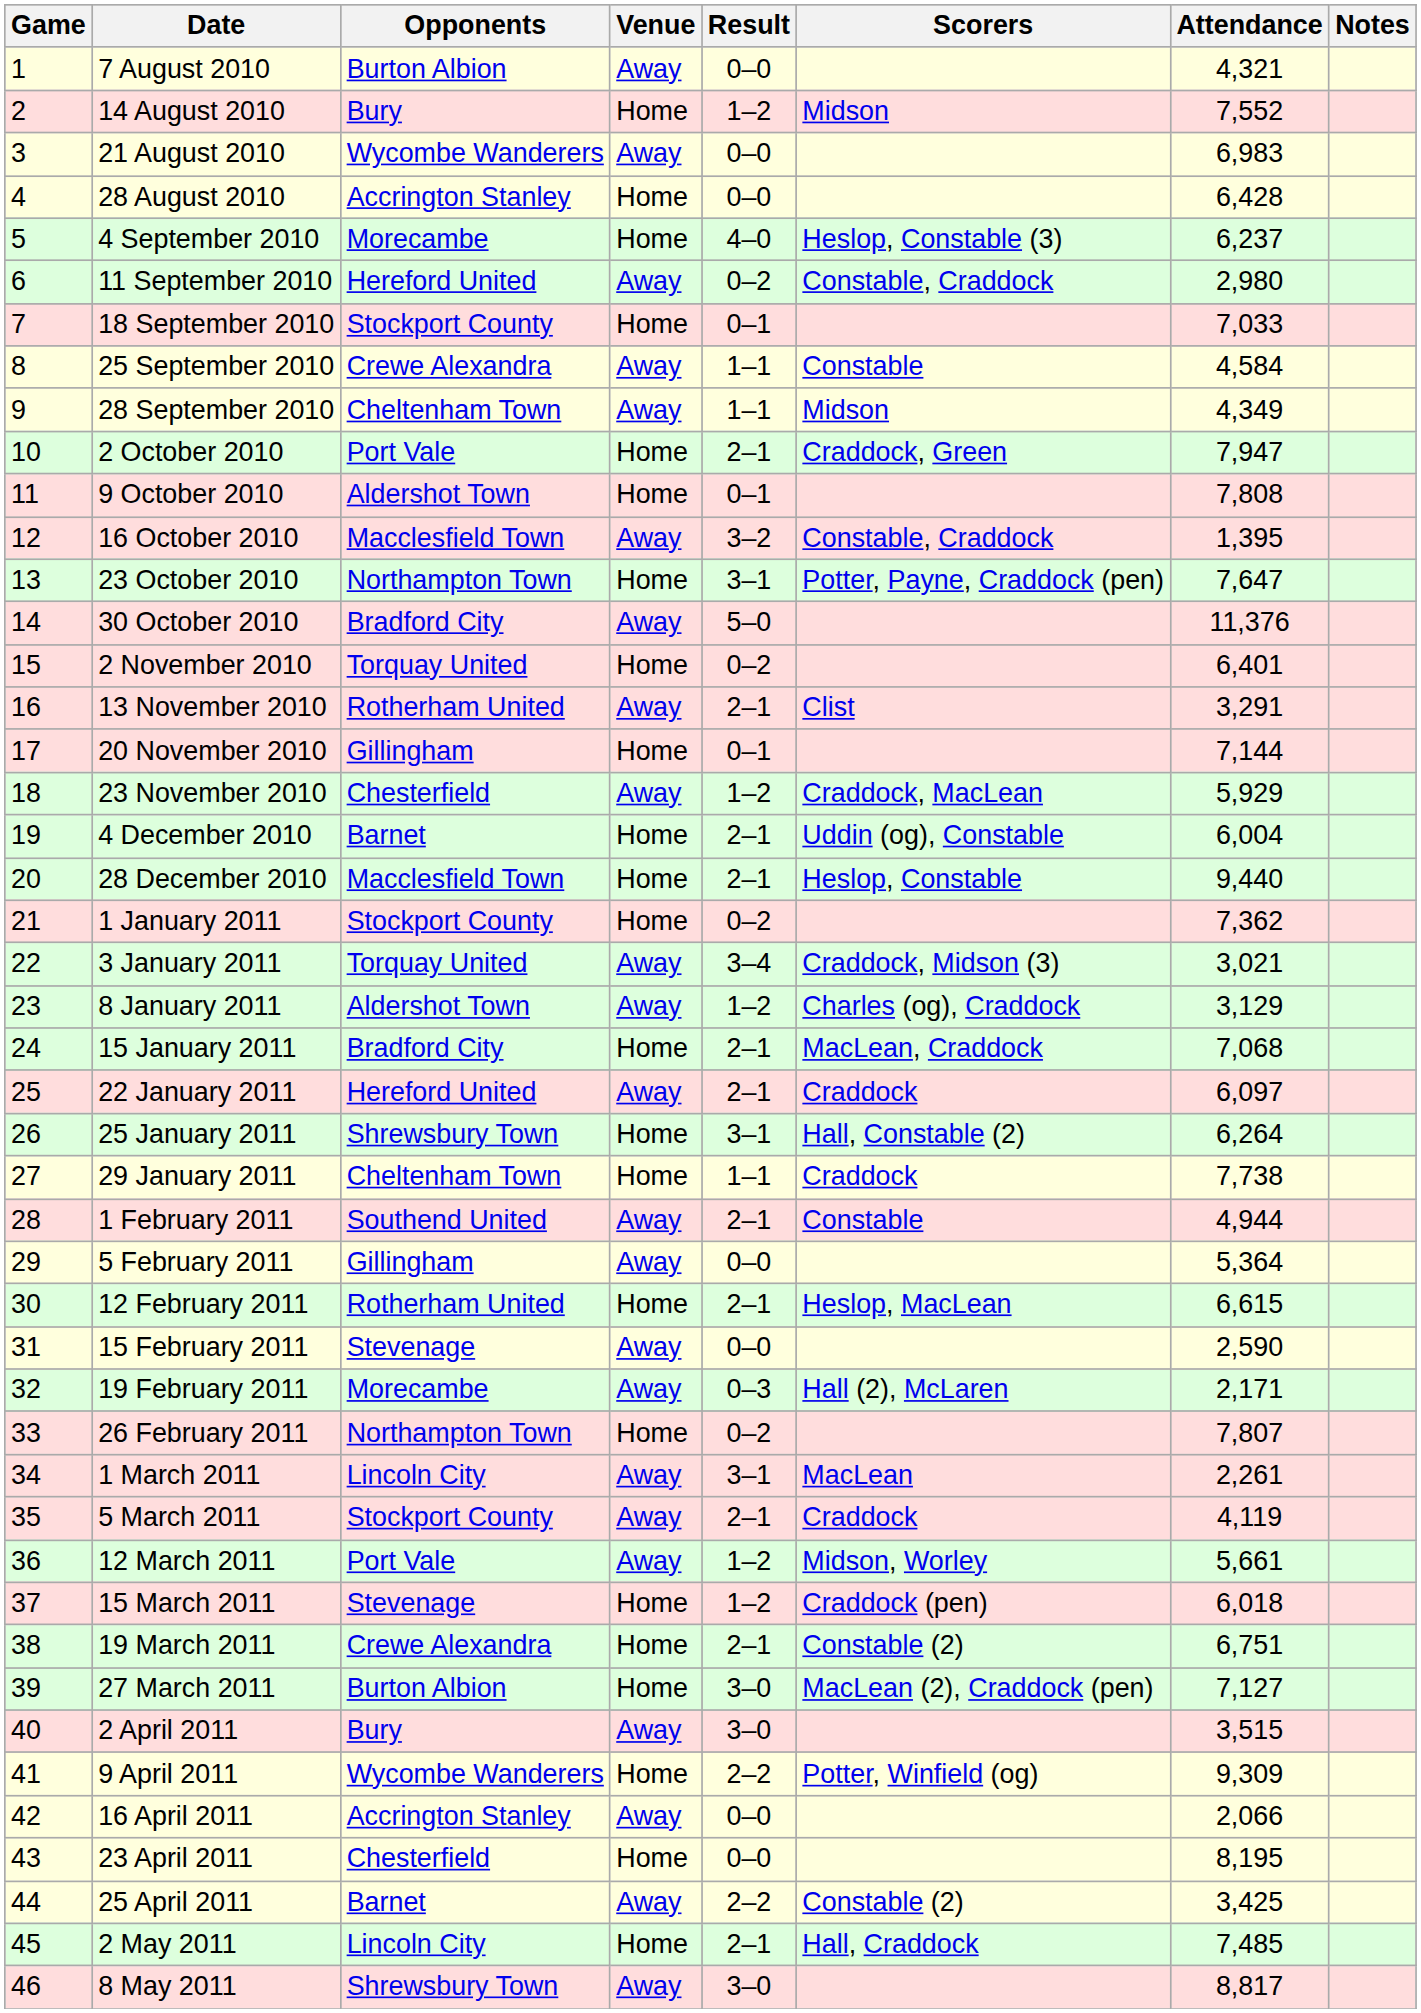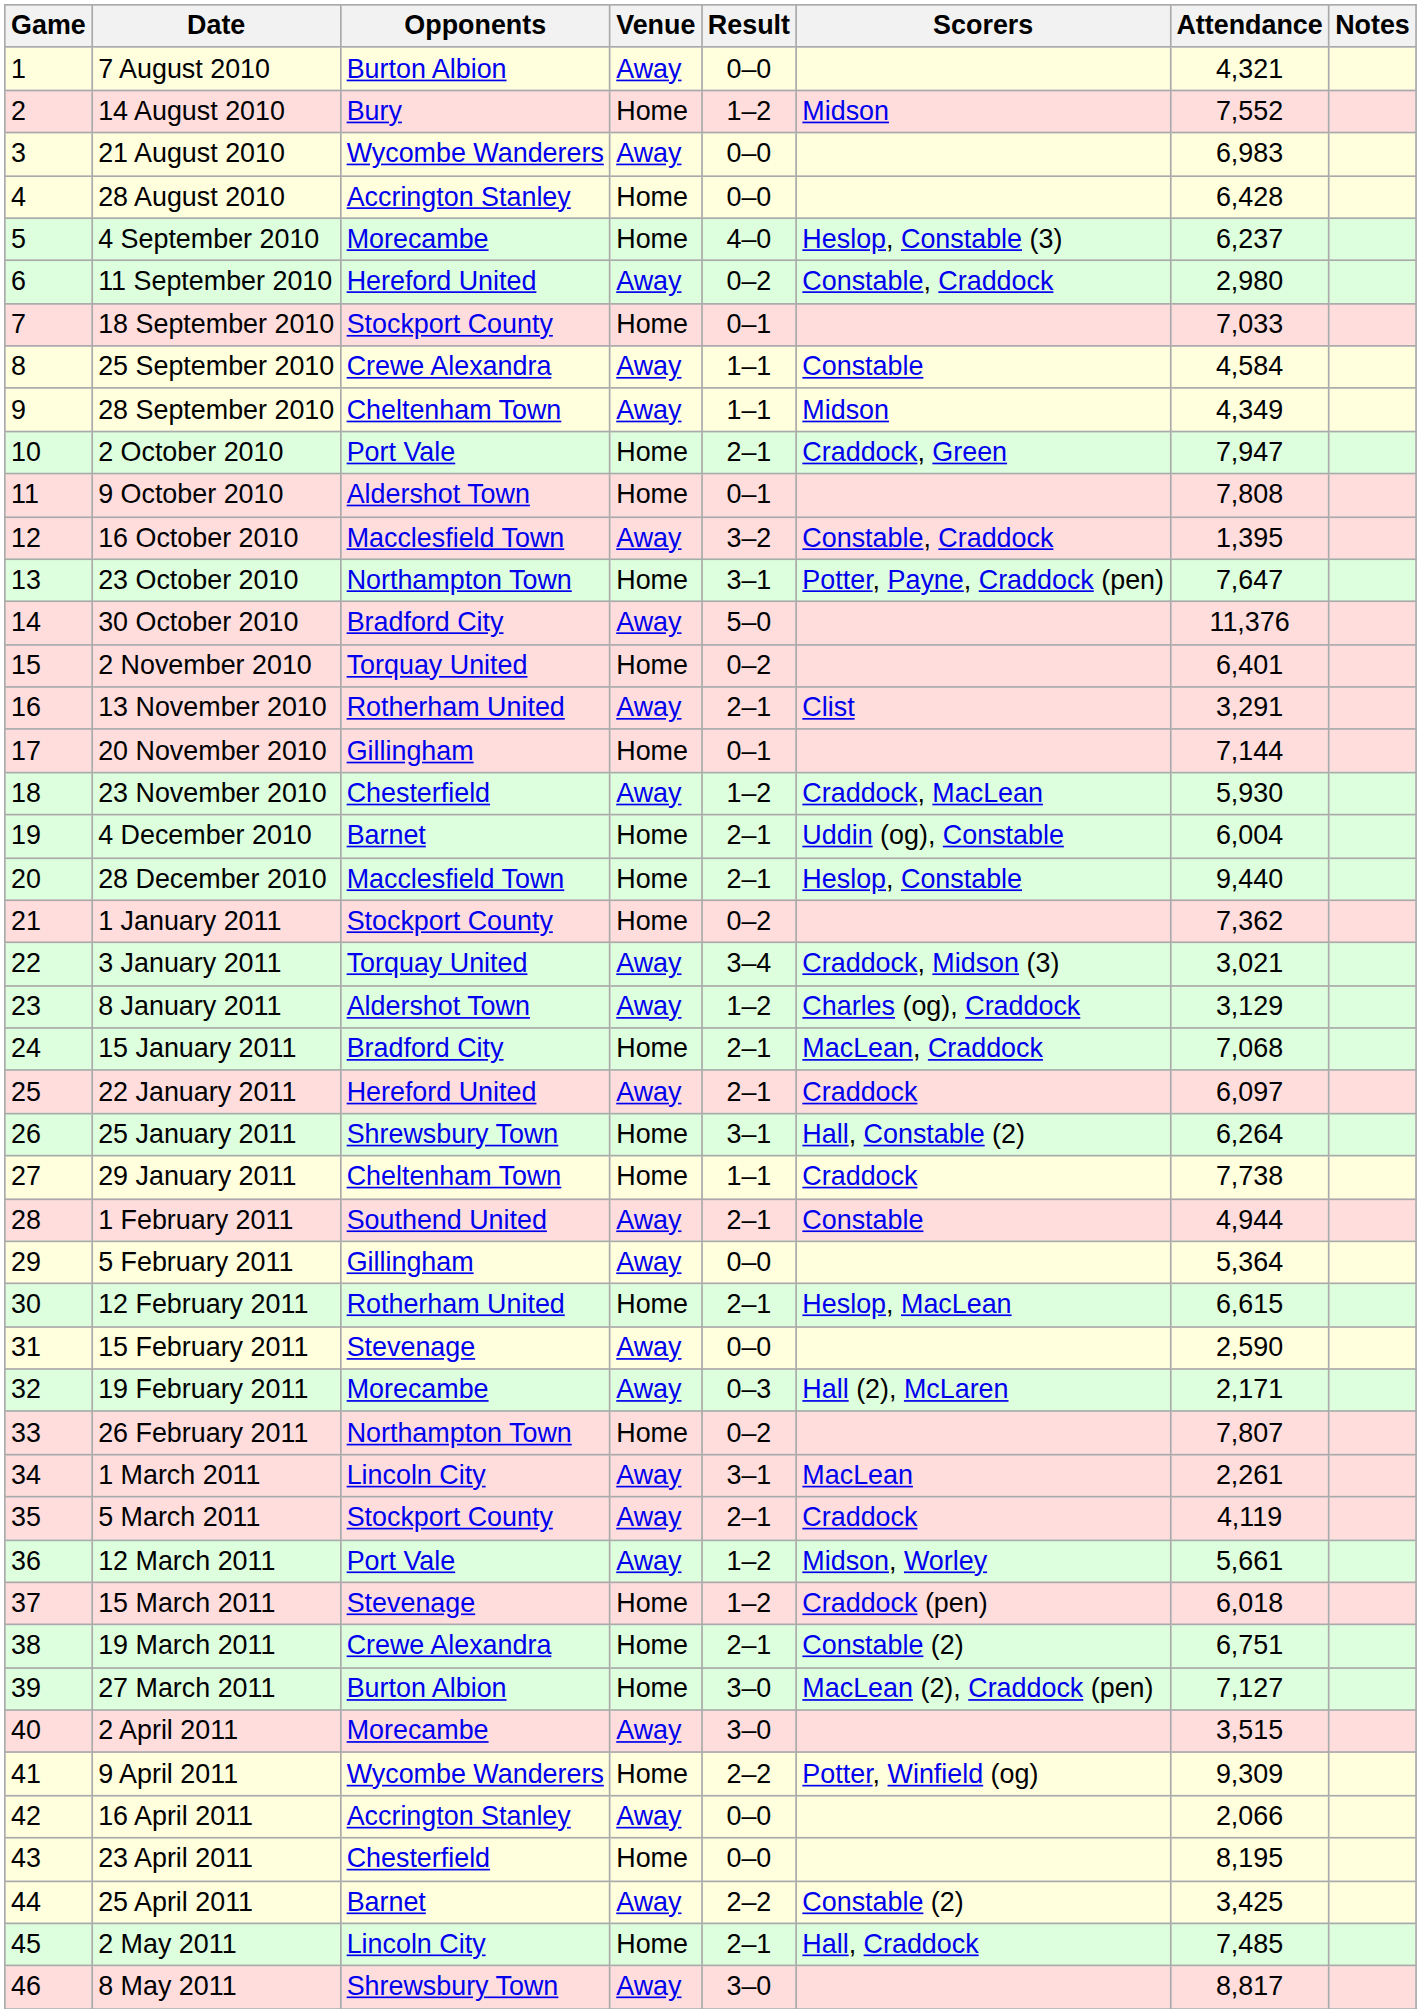 <table class=wikitable>
 <tr>
 <th>Game</th>
 <th>Date</th>
 <th>Opponents</th>
 <th>Venue</th>
 <th>Result</th>
 <th>Scorers</th>
 <th>Attendance</th>
 <th>Notes</th>
 </tr>
 <tr style="background:#ffd;">
 <td>1</td>
 <td>7 August 2010</td>
 <td><a href='#'>Burton Albion</a></td>
 <td><a href='#'>Away</a></td>
 <td style="text-align:center;">0–0</td>
 <td></td>
 <td style="text-align:center;">4,321</td>
 <td></td>
 </tr>
 <tr style="background:#fdd;">
 <td>2</td>
 <td>14 August 2010</td>
 <td><a href='#'>Bury</a></td>
 <td>Home</td>
 <td style="text-align:center;">1–2</td>
 <td><a href='#'>Midson</a></td>
 <td style="text-align:center;">7,552</td>
 <td></td>
 </tr>
 <tr style="background:#ffd;">
 <td>3</td>
 <td>21 August 2010</td>
 <td><a href='#'>Wycombe Wanderers</a></td>
 <td><a href='#'>Away</a></td>
 <td style="text-align:center;">0–0</td>
 <td></td>
 <td style="text-align:center;">6,983</td>
 <td></td>
 </tr>
 <tr style="background:#ffd;">
 <td>4</td>
 <td>28 August 2010</td>
 <td><a href='#'>Accrington Stanley</a></td>
 <td>Home</td>
 <td style="text-align:center;">0–0</td>
 <td></td>
 <td style="text-align:center;">6,428</td>
 <td></td>
 </tr>
 <tr style="background:#dfd;">
 <td>5</td>
 <td>4 September 2010</td>
 <td><a href='#'>Morecambe</a></td>
 <td>Home</td>
 <td style="text-align:center;">4–0</td>
 <td><a href='#'>Heslop</a>, <a href='#'>Constable</a> (3)</td>
 <td style="text-align:center;">6,237</td>
 <td></td>
 </tr>
 <tr style="background:#dfd;">
 <td>6</td>
 <td>11 September 2010</td>
 <td><a href='#'>Hereford United</a></td>
 <td><a href='#'>Away</a></td>
 <td style="text-align:center;">0–2</td>
 <td><a href='#'>Constable</a>, <a href='#'>Craddock</a></td>
 <td style="text-align:center;">2,980</td>
 <td></td>
 </tr>
 <tr style="background:#fdd;">
 <td>7</td>
 <td>18 September 2010</td>
 <td><a href='#'>Stockport County</a></td>
 <td>Home</td>
 <td style="text-align:center;">0–1</td>
 <td></td>
 <td style="text-align:center;">7,033</td>
 <td></td>
 </tr>
 <tr style="background:#ffd;">
 <td>8</td>
 <td>25 September 2010</td>
 <td><a href='#'>Crewe Alexandra</a></td>
 <td><a href='#'>Away</a></td>
 <td style="text-align:center;">1–1</td>
 <td><a href='#'>Constable</a></td>
 <td style="text-align:center;">4,584</td>
 <td></td>
 </tr>
 <tr style="background:#ffd;">
 <td>9</td>
 <td>28 September 2010</td>
 <td><a href='#'>Cheltenham Town</a></td>
 <td><a href='#'>Away</a></td>
 <td style="text-align:center;">1–1</td>
 <td><a href='#'>Midson</a></td>
 <td style="text-align:center;">4,349</td>
 <td></td>
 </tr>
 <tr style="background:#dfd;">
 <td>10</td>
 <td>2 October 2010</td>
 <td><a href='#'>Port Vale</a></td>
 <td>Home</td>
 <td style="text-align:center;">2–1</td>
 <td><a href='#'>Craddock</a>, <a href='#'>Green</a></td>
 <td style="text-align:center;">7,947</td>
 <td></td>
 </tr>
 <tr style="background:#fdd;">
 <td>11</td>
 <td>9 October 2010</td>
 <td><a href='#'>Aldershot Town</a></td>
 <td>Home</td>
 <td style="text-align:center;">0–1</td>
 <td></td>
 <td style="text-align:center;">7,808</td>
 <td></td>
 </tr>
 <tr style="background:#fdd;">
 <td>12</td>
 <td>16 October 2010</td>
 <td><a href='#'>Macclesfield Town</a></td>
 <td><a href='#'>Away</a></td>
 <td style="text-align:center;">3–2</td>
 <td><a href='#'>Constable</a>, <a href='#'>Craddock</a></td>
 <td style="text-align:center;">1,395</td>
 <td></td>
 </tr>
 <tr style="background:#dfd;">
 <td>13</td>
 <td>23 October 2010</td>
 <td><a href='#'>Northampton Town</a></td>
 <td>Home</td>
 <td style="text-align:center;">3–1</td>
 <td><a href='#'>Potter</a>, <a href='#'>Payne</a>, <a href='#'>Craddock</a> (pen)</td>
 <td style="text-align:center;">7,647</td>
 <td></td>
 </tr>
 <tr style="background:#fdd;">
 <td>14</td>
 <td>30 October 2010</td>
 <td><a href='#'>Bradford City</a></td>
 <td><a href='#'>Away</a></td>
 <td style="text-align:center;">5–0</td>
 <td></td>
 <td style="text-align:center;">11,376</td>
 <td></td>
 </tr>
 <tr style="background:#fdd;">
 <td>15</td>
 <td>2 November 2010</td>
 <td><a href='#'>Torquay United</a></td>
 <td>Home</td>
 <td style="text-align:center;">0–2</td>
 <td></td>
 <td style="text-align:center;">6,401</td>
 <td></td>
 </tr>
 <tr style="background:#fdd;">
 <td>16</td>
 <td>13 November 2010</td>
 <td><a href='#'>Rotherham United</a></td>
 <td><a href='#'>Away</a></td>
 <td style="text-align:center;">2–1</td>
 <td><a href='#'>Clist</a></td>
 <td style="text-align:center;">3,291</td>
 <td></td>
 </tr>
 <tr style="background:#fdd;">
 <td>17</td>
 <td>20 November 2010</td>
 <td><a href='#'>Gillingham</a></td>
 <td>Home</td>
 <td style="text-align:center;">0–1</td>
 <td></td>
 <td style="text-align:center;">7,144</td>
 <td></td>
 </tr>
 <tr style="background:#dfd;">
 <td>18</td>
 <td>23 November 2010</td>
 <td><a href='#'>Chesterfield</a></td>
 <td><a href='#'>Away</a></td>
 <td style="text-align:center;">1–2</td>
 <td><a href='#'>Craddock</a>, <a href='#'>MacLean</a></td>
-<td style="text-align:center;">5,929</td>
+<td style="text-align:center;">5,930</td>
 <td></td>
 </tr>
 <tr style="background:#dfd;">
 <td>19</td>
 <td>4 December 2010</td>
 <td><a href='#'>Barnet</a></td>
 <td>Home</td>
 <td style="text-align:center;">2–1</td>
 <td><a href='#'>Uddin</a> (og), <a href='#'>Constable</a></td>
 <td style="text-align:center;">6,004</td>
 <td></td>
 </tr>
 <tr style="background:#dfd;">
 <td>20</td>
 <td>28 December 2010</td>
 <td><a href='#'>Macclesfield Town</a></td>
 <td>Home</td>
 <td style="text-align:center;">2–1</td>
 <td><a href='#'>Heslop</a>, <a href='#'>Constable</a></td>
 <td style="text-align:center;">9,440</td>
 <td></td>
 </tr>
 <tr style="background:#fdd;">
 <td>21</td>
 <td>1 January 2011</td>
 <td><a href='#'>Stockport County</a></td>
 <td>Home</td>
 <td style="text-align:center;">0–2</td>
 <td></td>
 <td style="text-align:center;">7,362</td>
 <td></td>
 </tr>
 <tr style="background:#dfd;">
 <td>22</td>
 <td>3 January 2011</td>
 <td><a href='#'>Torquay United</a></td>
 <td><a href='#'>Away</a></td>
 <td style="text-align:center;">3–4</td>
 <td><a href='#'>Craddock</a>, <a href='#'>Midson</a> (3)</td>
 <td style="text-align:center;">3,021</td>
 <td></td>
 </tr>
 <tr style="background:#dfd;">
 <td>23</td>
 <td>8 January 2011</td>
 <td><a href='#'>Aldershot Town</a></td>
 <td><a href='#'>Away</a></td>
 <td style="text-align:center;">1–2</td>
 <td><a href='#'>Charles</a> (og), <a href='#'>Craddock</a></td>
 <td style="text-align:center;">3,129</td>
 <td></td>
 </tr>
 <tr style="background:#dfd;">
 <td>24</td>
 <td>15 January 2011</td>
 <td><a href='#'>Bradford City</a></td>
 <td>Home</td>
 <td style="text-align:center;">2–1</td>
 <td><a href='#'>MacLean</a>, <a href='#'>Craddock</a></td>
 <td style="text-align:center;">7,068</td>
 <td></td>
 </tr>
 <tr style="background:#fdd;">
 <td>25</td>
 <td>22 January 2011</td>
 <td><a href='#'>Hereford United</a></td>
 <td><a href='#'>Away</a></td>
 <td style="text-align:center;">2–1</td>
 <td><a href='#'>Craddock</a></td>
 <td style="text-align:center;">6,097</td>
 <td></td>
 </tr>
 <tr style="background:#dfd;">
 <td>26</td>
 <td>25 January 2011</td>
 <td><a href='#'>Shrewsbury Town</a></td>
 <td>Home</td>
 <td style="text-align:center;">3–1</td>
 <td><a href='#'>Hall</a>, <a href='#'>Constable</a> (2)</td>
 <td style="text-align:center;">6,264</td>
 <td></td>
 </tr>
 <tr style="background:#ffd;">
 <td>27</td>
 <td>29 January 2011</td>
 <td><a href='#'>Cheltenham Town</a></td>
 <td>Home</td>
 <td style="text-align:center;">1–1</td>
 <td><a href='#'>Craddock</a></td>
 <td style="text-align:center;">7,738</td>
 <td></td>
 </tr>
 <tr style="background:#fdd;">
 <td>28</td>
 <td>1 February 2011</td>
 <td><a href='#'>Southend United</a></td>
 <td><a href='#'>Away</a></td>
 <td style="text-align:center;">2–1</td>
 <td><a href='#'>Constable</a></td>
 <td style="text-align:center;">4,944</td>
 <td></td>
 </tr>
 <tr style="background:#ffd;">
 <td>29</td>
 <td>5 February 2011</td>
 <td><a href='#'>Gillingham</a></td>
 <td><a href='#'>Away</a></td>
 <td style="text-align:center;">0–0</td>
 <td></td>
 <td style="text-align:center;">5,364</td>
 <td></td>
 </tr>
 <tr style="background:#dfd;">
 <td>30</td>
 <td>12 February 2011</td>
 <td><a href='#'>Rotherham United</a></td>
 <td>Home</td>
 <td style="text-align:center;">2–1</td>
 <td><a href='#'>Heslop</a>, <a href='#'>MacLean</a></td>
 <td style="text-align:center;">6,615</td>
 <td></td>
 </tr>
 <tr style="background:#ffd;">
 <td>31</td>
 <td>15 February 2011</td>
 <td><a href='#'>Stevenage</a></td>
 <td><a href='#'>Away</a></td>
 <td style="text-align:center;">0–0</td>
 <td></td>
 <td style="text-align:center;">2,590</td>
 <td></td>
 </tr>
 <tr style="background:#dfd;">
 <td>32</td>
 <td>19 February 2011</td>
 <td><a href='#'>Morecambe</a></td>
 <td><a href='#'>Away</a></td>
 <td style="text-align:center;">0–3</td>
 <td><a href='#'>Hall</a> (2), <a href='#'>McLaren</a></td>
 <td style="text-align:center;">2,171</td>
 <td></td>
 </tr>
 <tr style="background:#fdd;">
 <td>33</td>
 <td>26 February 2011</td>
 <td><a href='#'>Northampton Town</a></td>
 <td>Home</td>
 <td style="text-align:center;">0–2</td>
 <td></td>
 <td style="text-align:center;">7,807</td>
 <td></td>
 </tr>
 <tr style="background:#fdd;">
 <td>34</td>
 <td>1 March 2011</td>
 <td><a href='#'>Lincoln City</a></td>
 <td><a href='#'>Away</a></td>
 <td style="text-align:center;">3–1</td>
 <td><a href='#'>MacLean</a></td>
 <td style="text-align:center;">2,261</td>
 <td></td>
 </tr>
 <tr style="background:#fdd;">
 <td>35</td>
 <td>5 March 2011</td>
 <td><a href='#'>Stockport County</a></td>
 <td><a href='#'>Away</a></td>
 <td style="text-align:center;">2–1</td>
 <td><a href='#'>Craddock</a></td>
 <td style="text-align:center;">4,119</td>
 <td></td>
 </tr>
 <tr style="background:#dfd;">
 <td>36</td>
 <td>12 March 2011</td>
 <td><a href='#'>Port Vale</a></td>
 <td><a href='#'>Away</a></td>
 <td style="text-align:center;">1–2</td>
 <td><a href='#'>Midson</a>, <a href='#'>Worley</a></td>
 <td style="text-align:center;">5,661</td>
 <td></td>
 </tr>
 <tr style="background:#fdd;">
 <td>37</td>
 <td>15 March 2011</td>
 <td><a href='#'>Stevenage</a></td>
 <td>Home</td>
 <td style="text-align:center;">1–2</td>
 <td><a href='#'>Craddock</a> (pen)</td>
 <td style="text-align:center;">6,018</td>
 <td></td>
 </tr>
 <tr style="background:#dfd;">
 <td>38</td>
 <td>19 March 2011</td>
 <td><a href='#'>Crewe Alexandra</a></td>
 <td>Home</td>
 <td style="text-align:center;">2–1</td>
 <td><a href='#'>Constable</a> (2)</td>
 <td style="text-align:center;">6,751</td>
 <td></td>
 </tr>
 <tr style="background:#dfd;">
 <td>39</td>
 <td>27 March 2011</td>
 <td><a href='#'>Burton Albion</a></td>
 <td>Home</td>
 <td style="text-align:center;">3–0</td>
 <td><a href='#'>MacLean</a> (2), <a href='#'>Craddock</a> (pen)</td>
 <td style="text-align:center;">7,127</td>
 <td></td>
 </tr>
 <tr style="background:#fdd;">
 <td>40</td>
 <td>2 April 2011</td>
-<td><a href='#'>Bury</a></td>
+<td><a href='#'>Morecambe</a></td>
 <td><a href='#'>Away</a></td>
 <td style="text-align:center;">3–0</td>
 <td></td>
 <td style="text-align:center;">3,515</td>
 <td></td>
 </tr>
 <tr style="background:#ffd;">
 <td>41</td>
 <td>9 April 2011</td>
 <td><a href='#'>Wycombe Wanderers</a></td>
 <td>Home</td>
 <td style="text-align:center;">2–2</td>
 <td><a href='#'>Potter</a>, <a href='#'>Winfield</a> (og)</td>
 <td style="text-align:center;">9,309</td>
 <td></td>
 </tr>
 <tr style="background:#ffd;">
 <td>42</td>
 <td>16 April 2011</td>
 <td><a href='#'>Accrington Stanley</a></td>
 <td><a href='#'>Away</a></td>
 <td style="text-align:center;">0–0</td>
 <td></td>
 <td style="text-align:center;">2,066</td>
 <td></td>
 </tr>
 <tr style="background:#ffd;">
 <td>43</td>
 <td>23 April 2011</td>
 <td><a href='#'>Chesterfield</a></td>
 <td>Home</td>
 <td style="text-align:center;">0–0</td>
 <td></td>
 <td style="text-align:center;">8,195</td>
 <td></td>
 </tr>
 <tr style="background:#ffd;">
 <td>44</td>
 <td>25 April 2011</td>
 <td><a href='#'>Barnet</a></td>
 <td><a href='#'>Away</a></td>
 <td style="text-align:center;">2–2</td>
 <td><a href='#'>Constable</a> (2)</td>
 <td style="text-align:center;">3,425</td>
 <td></td>
 </tr>
 <tr style="background:#dfd;">
 <td>45</td>
 <td>2 May 2011</td>
 <td><a href='#'>Lincoln City</a></td>
 <td>Home</td>
 <td style="text-align:center;">2–1</td>
 <td><a href='#'>Hall</a>, <a href='#'>Craddock</a></td>
 <td style="text-align:center;">7,485</td>
 <td></td>
 </tr>
 <tr style="background:#fdd;">
 <td>46</td>
 <td>8 May 2011</td>
 <td><a href='#'>Shrewsbury Town</a></td>
 <td><a href='#'>Away</a></td>
 <td style="text-align:center;">3–0</td>
 <td></td>
 <td style="text-align:center;">8,817</td>
 <td></td>
 </tr>
 </table>
